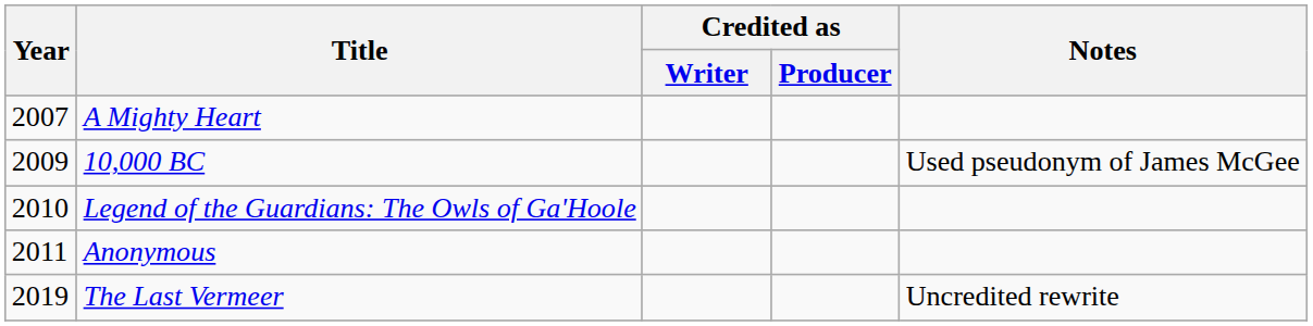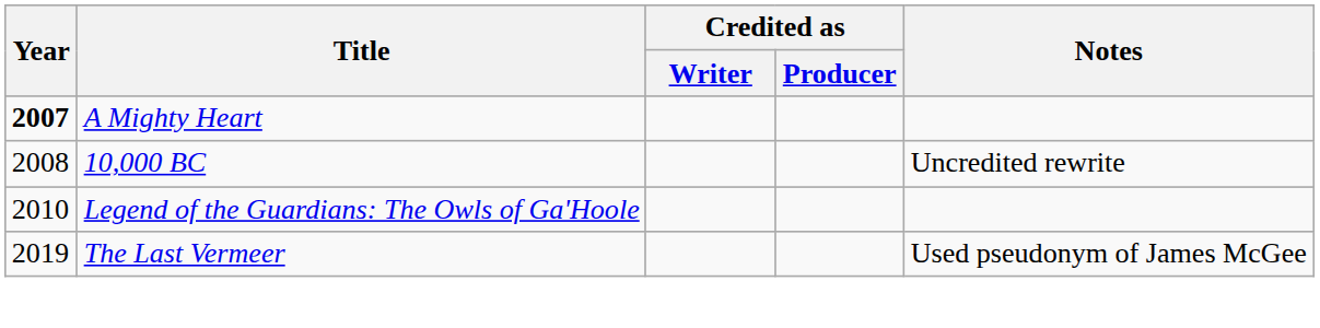 <table class="wikitable">
 <tr>
 <th rowspan="2" style="width:33px;">Year</th>
 <th rowspan="2">Title</th>
 <th colspan="2">Credited as</th>
 <th rowspan="2">Notes</th>
 </tr>
 <tr>
 <th width="65"><a href='#'>Writer</a></th>
 <th width="65"><a href='#'>Producer</a></th>
 </tr>
 <tr>
-<td>2007</td>
+<td><strong>2007</strong></td>
 <td><em><a href='#'>A Mighty Heart</a></em></td>
 <td></td>
 <td></td>
 <td></td>
 </tr>
 <tr>
-<td>2009</td>
+<td>2008</td>
 <td><em><a href='#'>10,000 BC</a></em></td>
 <td></td>
 <td></td>
-<td>Used pseudonym of James McGee</td>
+<td>Uncredited rewrite</td>
 </tr>
 <tr>
 <td>2010</td>
 <td><em><a href='#'>Legend of the Guardians: The Owls of Ga'Hoole</a></em></td>
 <td></td>
 <td></td>
 <td></td>
 </tr>
 <tr>
-<td>2011</td>
-<td><em><a href='#'>Anonymous</a></em></td>
-<td></td>
-<td></td>
-<td></td>
-</tr>
-<tr>
 <td>2019</td>
 <td><em><a href='#'>The Last Vermeer</a></em></td>
 <td></td>
 <td></td>
-<td>Uncredited rewrite</td>
+<td>Used pseudonym of James McGee</td>
 </tr>
 </table>
